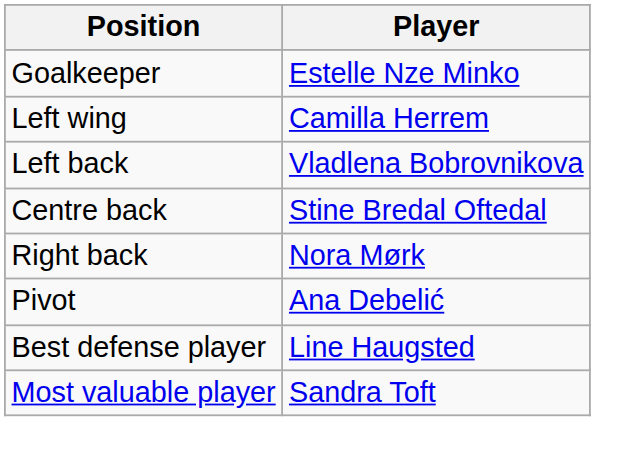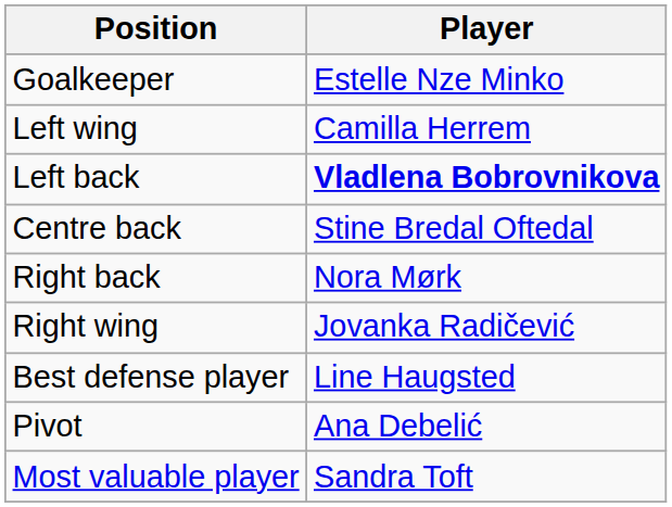 <table class="wikitable">
 <tr>
 <th>Position</th>
 <th>Player</th>
 </tr>
 <tr>
 <td>Goalkeeper</td>
 <td> <a href='#'>Estelle Nze Minko</a></td>
 </tr>
 <tr>
 <td>Left wing</td>
 <td> <a href='#'>Camilla Herrem</a></td>
 </tr>
 <tr>
 <td>Left back</td>
-<td> <a href='#'>Vladlena Bobrovnikova</a></td>
+<td><strong> <a href='#'>Vladlena Bobrovnikova</a></strong></td>
 </tr>
 <tr>
 <td>Centre back</td>
 <td> <a href='#'>Stine Bredal Oftedal</a></td>
 </tr>
 <tr>
 <td>Right back</td>
 <td> <a href='#'>Nora Mørk</a></td>
 </tr>
 <tr>
-<td>Pivot</td>
-<td> <a href='#'>Ana Debelić</a></td>
+<td>Right wing</td>
+<td> <a href='#'>Jovanka Radičević</a></td>
 </tr>
 <tr>
 <td>Best defense player</td>
 <td> <a href='#'>Line Haugsted</a></td>
 </tr>
 <tr>
+<td>Pivot</td>
+<td> <a href='#'>Ana Debelić</a></td>
+</tr>
+<tr>
 <td><a href='#'>Most valuable player</a></td>
 <td> <a href='#'>Sandra Toft</a></td>
 </tr>
 </table>
